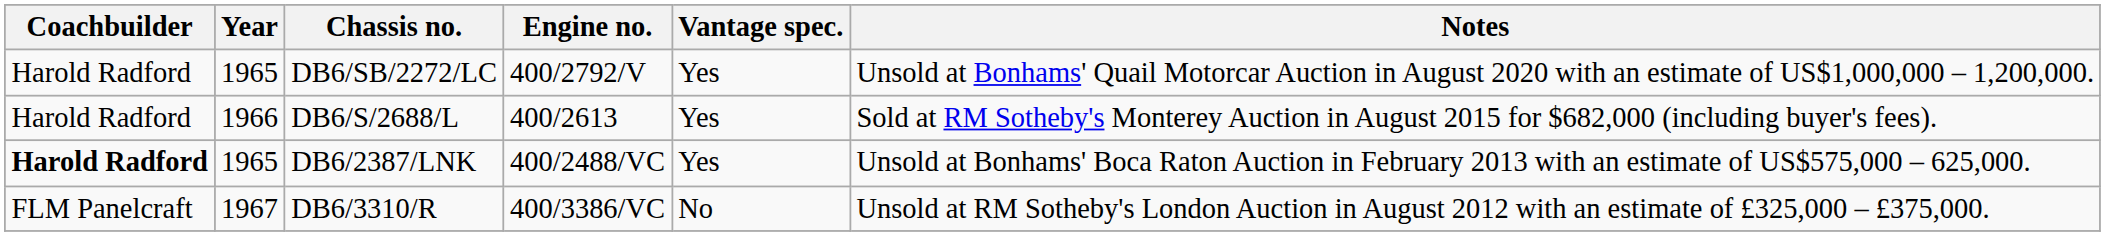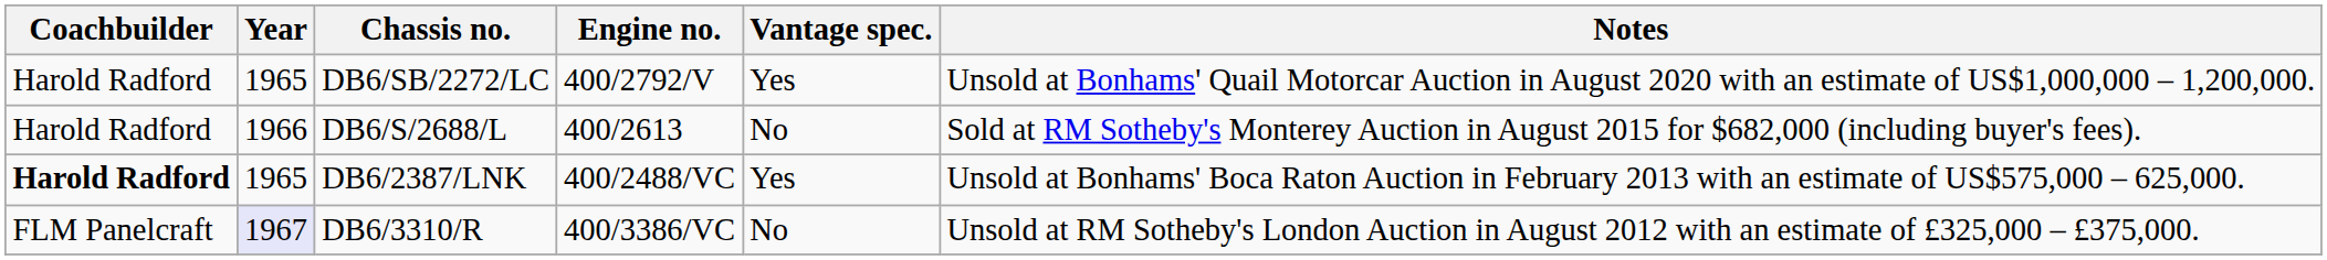 <table class="wikitable">
 <tr>
 <th>Coachbuilder</th>
 <th>Year</th>
 <th>Chassis no.</th>
 <th>Engine no.</th>
 <th>Vantage spec.</th>
 <th>Notes</th>
 </tr>
 <tr>
 <td>Harold Radford</td>
 <td>1965</td>
 <td>DB6/SB/2272/LC</td>
 <td>400/2792/V</td>
 <td>Yes</td>
 <td>Unsold at <a href='#'>Bonhams</a>' Quail Motorcar Auction in August 2020 with an estimate of US$1,000,000 – 1,200,000.</td>
 </tr>
 <tr>
 <td>Harold Radford</td>
 <td>1966</td>
 <td>DB6/S/2688/L</td>
 <td>400/2613</td>
-<td>Yes</td>
+<td>No</td>
 <td>Sold at <a href='#'>RM Sotheby's</a> Monterey Auction in August 2015 for $682,000 (including buyer's fees).</td>
 </tr>
 <tr>
 <td><strong>Harold Radford</strong></td>
 <td>1965</td>
 <td>DB6/2387/LNK</td>
 <td>400/2488/VC</td>
 <td>Yes</td>
 <td>Unsold at Bonhams' Boca Raton Auction in February 2013 with an estimate of US$575,000 – 625,000.</td>
 </tr>
 <tr>
 <td>FLM Panelcraft</td>
-<td>1967</td>
+<td style="background: lavender;">1967</td>
 <td>DB6/3310/R</td>
 <td>400/3386/VC</td>
 <td>No</td>
 <td>Unsold at RM Sotheby's London Auction in August 2012 with an estimate of £325,000 – £375,000.</td>
 </tr>
 </table>
